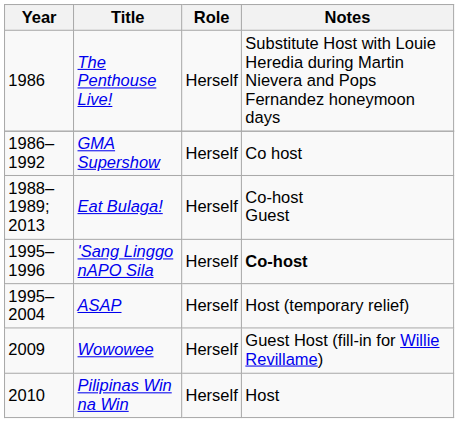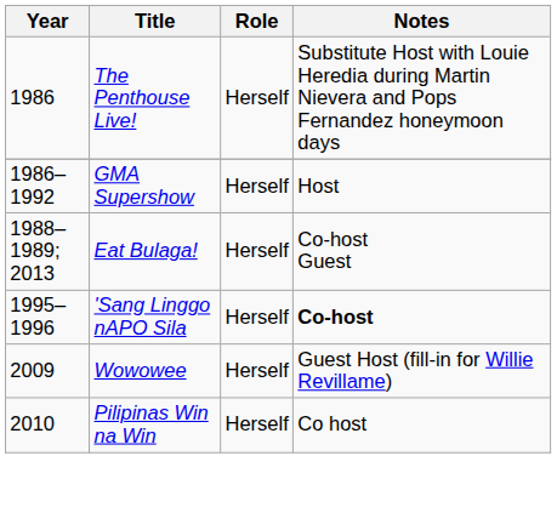 <table class="wikitable" style="width:70%;">
 <tr>
 <th>Year</th>
 <th>Title</th>
 <th>Role</th>
 <th>Notes</th>
 </tr>
 <tr>
 <td>1986</td>
 <td><em><a href='#'>The Penthouse Live!</a></em></td>
 <td>Herself</td>
 <td>Substitute Host with Louie Heredia during Martin Nievera and Pops Fernandez honeymoon days</td>
 </tr>
 <tr>
 </tr>
 <tr>
 <td>1986–1992</td>
 <td><em><a href='#'>GMA Supershow</a></em></td>
 <td>Herself</td>
-<td>Co host</td>
+<td>Host</td>
 </tr>
 <tr>
 <td>1988–1989; 2013</td>
 <td><em><a href='#'>Eat Bulaga!</a></em></td>
 <td>Herself</td>
 <td>Co-host <br> Guest</td>
 </tr>
 <tr>
 <td>1995–1996</td>
 <td><em><a href='#'>'Sang Linggo nAPO Sila</a></em></td>
 <td>Herself</td>
 <td><strong>Co-host</strong></td>
 </tr>
 <tr>
-<td>1995–2004</td>
-<td><em><a href='#'>ASAP</a></em></td>
-<td>Herself</td>
-<td>Host (temporary relief)</td>
-</tr>
-<tr>
 <td>2009</td>
 <td><em><a href='#'>Wowowee</a></em></td>
 <td>Herself</td>
 <td>Guest Host (fill-in for <a href='#'>Willie Revillame</a>)</td>
 </tr>
 <tr>
 <td>2010</td>
 <td><em><a href='#'>Pilipinas Win na Win</a></em></td>
 <td>Herself</td>
-<td>Host</td>
+<td>Co host</td>
 </tr>
 </table>
